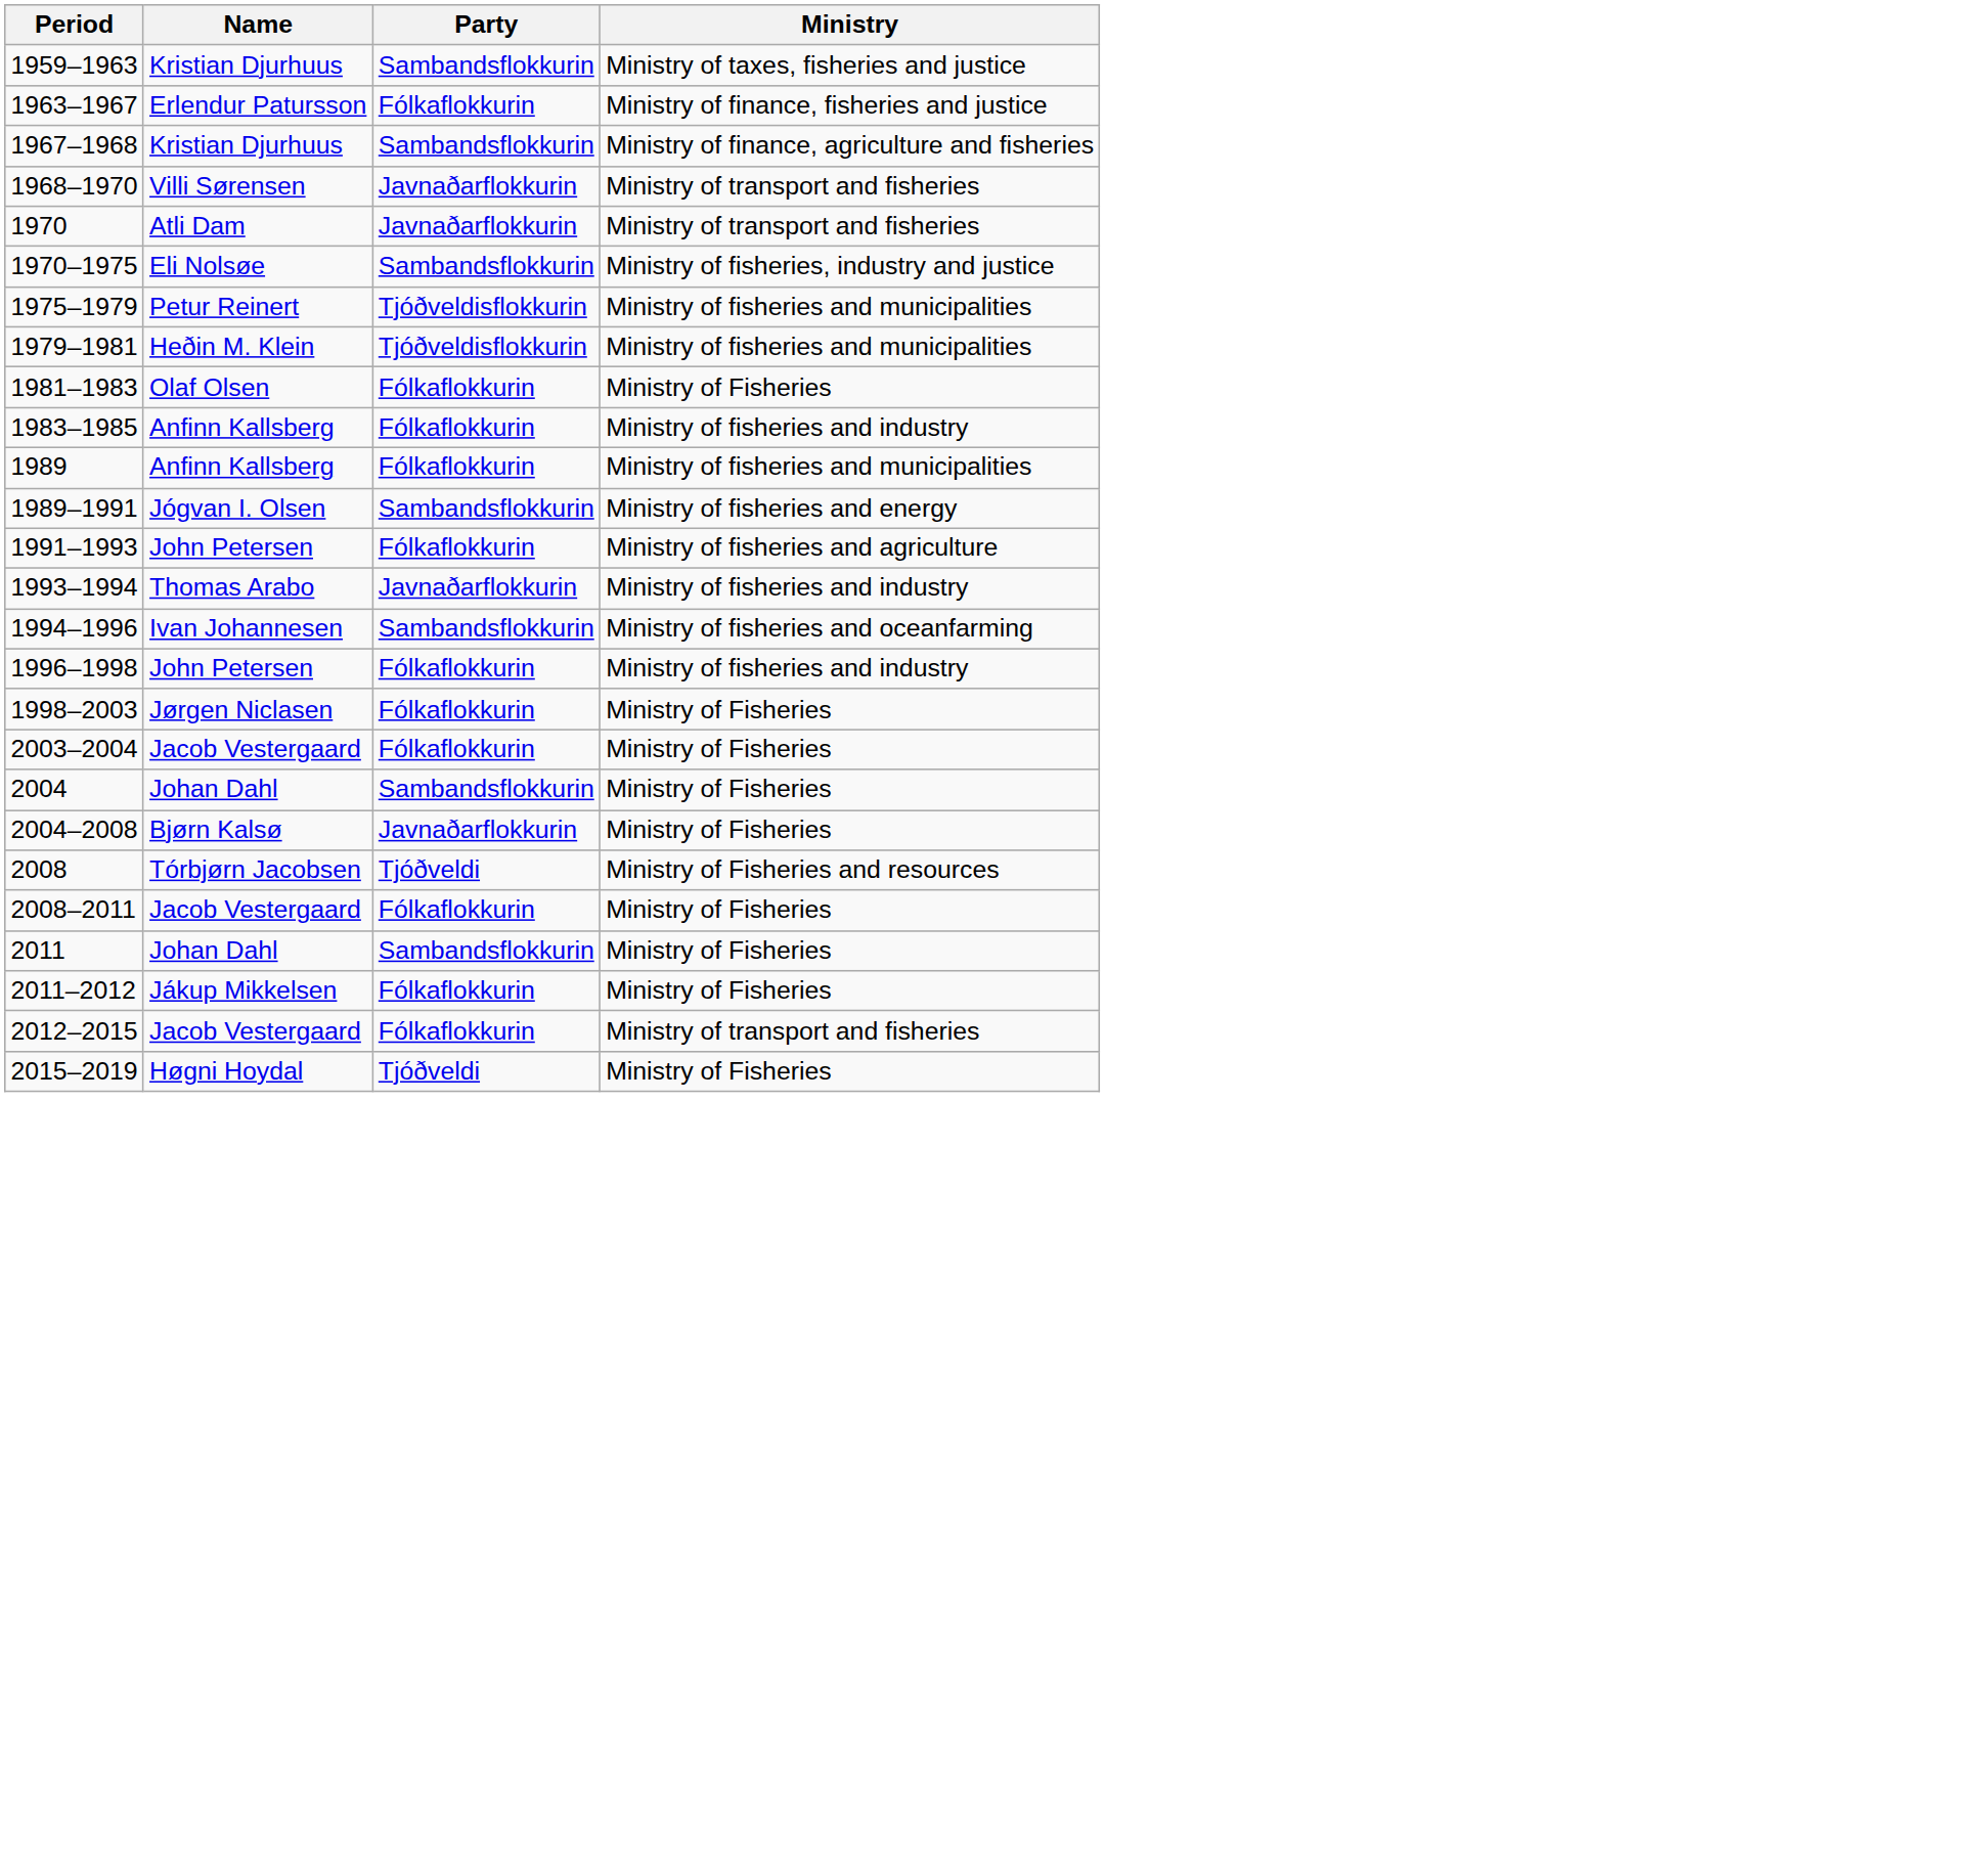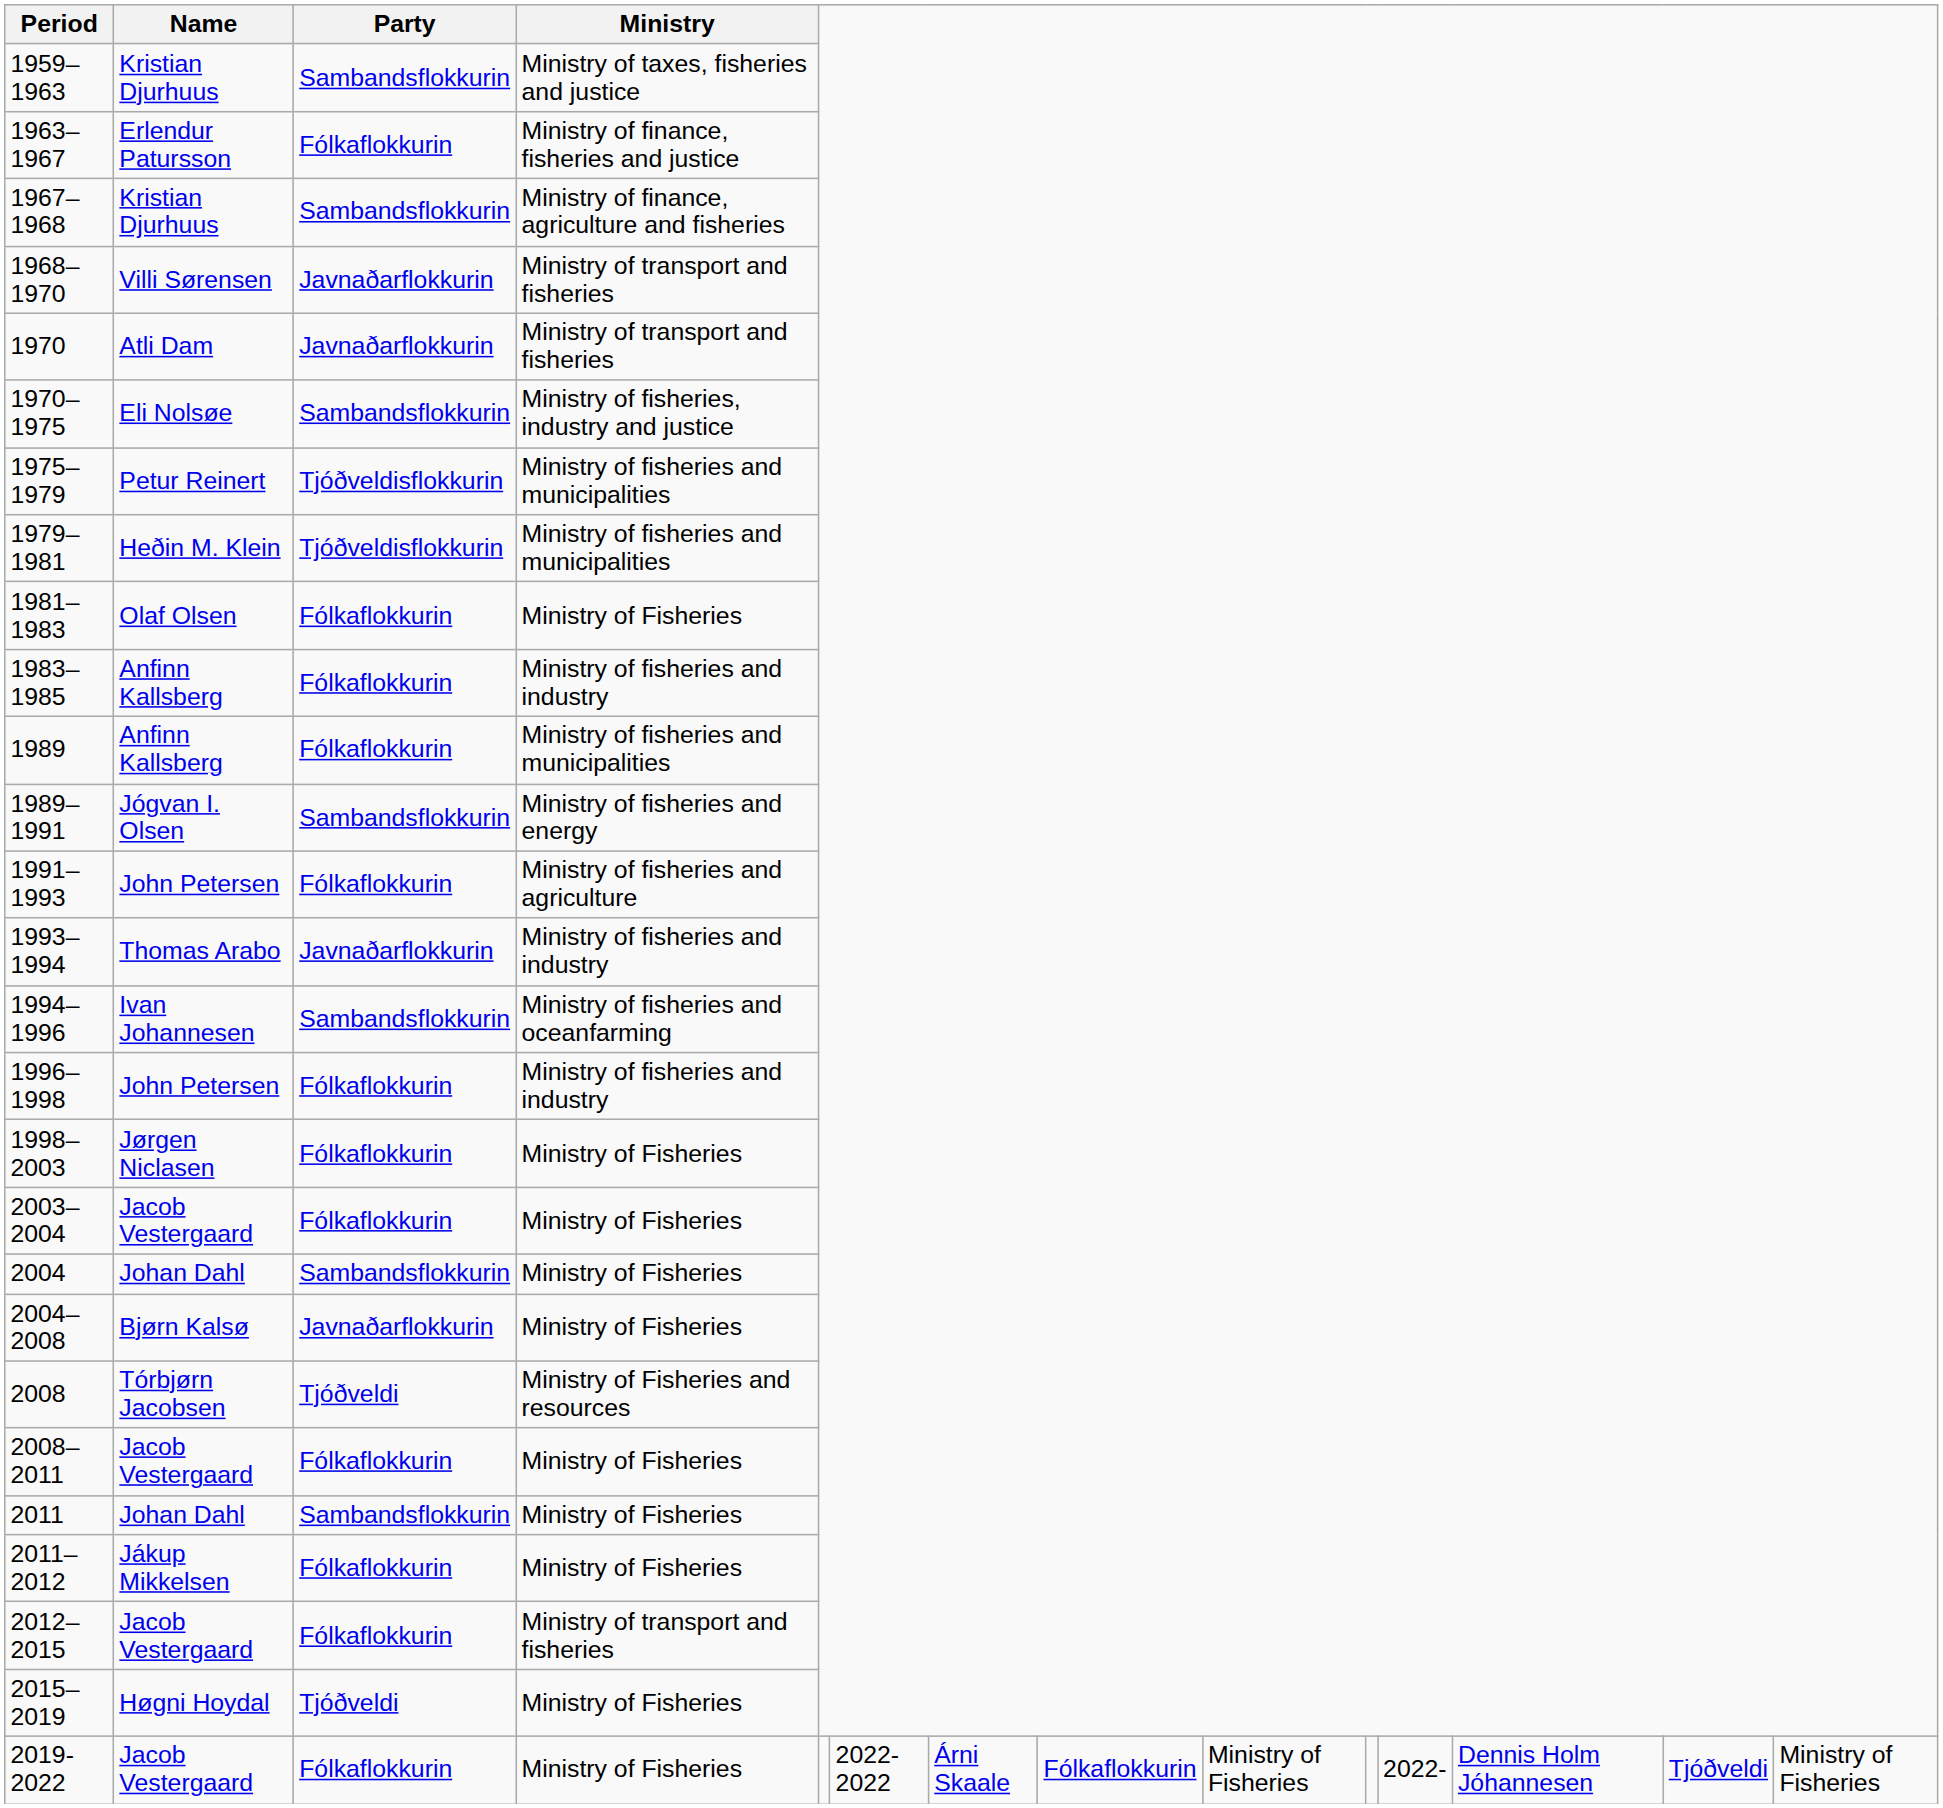 <table class="wikitable sortable">
 <tr>
 <th>Period</th>
 <th>Name</th>
 <th>Party</th>
 <th class="unsortable">Ministry</th>
 </tr>
 <tr>
 <td>1959–1963</td>
 <td><a href='#'>Kristian Djurhuus</a></td>
 <td><a href='#'>Sambandsflokkurin</a></td>
 <td>Ministry of taxes, fisheries and justice</td>
 </tr>
 <tr>
 <td>1963–1967</td>
 <td><a href='#'>Erlendur Patursson</a></td>
 <td><a href='#'>Fólkaflokkurin</a></td>
 <td>Ministry of finance, fisheries and justice</td>
 </tr>
 <tr>
 <td>1967–1968</td>
 <td><a href='#'>Kristian Djurhuus</a></td>
 <td><a href='#'>Sambandsflokkurin</a></td>
 <td>Ministry of finance, agriculture and fisheries</td>
 </tr>
 <tr>
 <td>1968–1970</td>
 <td><a href='#'>Villi Sørensen</a></td>
 <td><a href='#'>Javnaðarflokkurin</a></td>
 <td>Ministry of transport and fisheries</td>
 </tr>
 <tr>
 <td>1970</td>
 <td><a href='#'>Atli Dam</a></td>
 <td><a href='#'>Javnaðarflokkurin</a></td>
 <td>Ministry of transport and fisheries</td>
 </tr>
 <tr>
 <td>1970–1975</td>
 <td><a href='#'>Eli Nolsøe</a></td>
 <td><a href='#'>Sambandsflokkurin</a></td>
 <td>Ministry of fisheries, industry and justice</td>
 </tr>
 <tr>
 <td>1975–1979</td>
 <td><a href='#'>Petur Reinert</a></td>
 <td><a href='#'>Tjóðveldisflokkurin</a></td>
 <td>Ministry of fisheries and municipalities</td>
 </tr>
 <tr>
 <td>1979–1981</td>
 <td><a href='#'>Heðin M. Klein</a></td>
 <td><a href='#'>Tjóðveldisflokkurin</a></td>
 <td>Ministry of fisheries and municipalities</td>
 </tr>
 <tr>
 <td>1981–1983</td>
 <td><a href='#'>Olaf Olsen</a></td>
 <td><a href='#'>Fólkaflokkurin</a></td>
 <td>Ministry of Fisheries</td>
 </tr>
 <tr>
 <td>1983–1985</td>
 <td><a href='#'>Anfinn Kallsberg</a></td>
 <td><a href='#'>Fólkaflokkurin</a></td>
 <td>Ministry of fisheries and industry</td>
 </tr>
 <tr>
 <td>1989</td>
 <td><a href='#'>Anfinn Kallsberg</a></td>
 <td><a href='#'>Fólkaflokkurin</a></td>
 <td>Ministry of fisheries and municipalities</td>
 </tr>
 <tr>
 <td>1989–1991</td>
 <td><a href='#'>Jógvan I. Olsen</a></td>
 <td><a href='#'>Sambandsflokkurin</a></td>
 <td>Ministry of fisheries and energy</td>
 </tr>
 <tr>
 <td>1991–1993</td>
 <td><a href='#'>John Petersen</a></td>
 <td><a href='#'>Fólkaflokkurin</a></td>
 <td>Ministry of fisheries and agriculture</td>
 </tr>
 <tr>
 <td>1993–1994</td>
 <td><a href='#'>Thomas Arabo</a></td>
 <td><a href='#'>Javnaðarflokkurin</a></td>
 <td>Ministry of fisheries and industry</td>
 </tr>
 <tr>
 <td>1994–1996</td>
 <td><a href='#'>Ivan Johannesen</a></td>
 <td><a href='#'>Sambandsflokkurin</a></td>
 <td>Ministry of fisheries and oceanfarming</td>
 </tr>
 <tr>
 <td>1996–1998</td>
 <td><a href='#'>John Petersen</a></td>
 <td><a href='#'>Fólkaflokkurin</a></td>
 <td>Ministry of fisheries and industry</td>
 </tr>
 <tr>
 <td>1998–2003</td>
 <td><a href='#'>Jørgen Niclasen</a></td>
 <td><a href='#'>Fólkaflokkurin</a></td>
 <td>Ministry of Fisheries</td>
 </tr>
 <tr>
 <td>2003–2004</td>
 <td><a href='#'>Jacob Vestergaard</a></td>
 <td><a href='#'>Fólkaflokkurin</a></td>
 <td>Ministry of Fisheries</td>
 </tr>
 <tr>
 <td>2004</td>
 <td><a href='#'>Johan Dahl</a></td>
 <td><a href='#'>Sambandsflokkurin</a></td>
 <td>Ministry of Fisheries</td>
 </tr>
 <tr>
 <td>2004–2008</td>
 <td><a href='#'>Bjørn Kalsø</a></td>
 <td><a href='#'>Javnaðarflokkurin</a></td>
 <td>Ministry of Fisheries</td>
 </tr>
 <tr>
 <td>2008</td>
 <td><a href='#'>Tórbjørn Jacobsen</a></td>
 <td><a href='#'>Tjóðveldi</a></td>
 <td>Ministry of Fisheries and resources</td>
 </tr>
 <tr>
 <td>2008–2011</td>
 <td><a href='#'>Jacob Vestergaard</a></td>
 <td><a href='#'>Fólkaflokkurin</a></td>
 <td>Ministry of Fisheries</td>
 </tr>
 <tr>
 <td>2011</td>
 <td><a href='#'>Johan Dahl</a></td>
 <td><a href='#'>Sambandsflokkurin</a></td>
 <td>Ministry of Fisheries</td>
 </tr>
 <tr>
 <td>2011–2012</td>
 <td><a href='#'>Jákup Mikkelsen</a></td>
 <td><a href='#'>Fólkaflokkurin</a></td>
 <td>Ministry of Fisheries</td>
 </tr>
 <tr>
 <td>2012–2015</td>
 <td><a href='#'>Jacob Vestergaard</a></td>
 <td><a href='#'>Fólkaflokkurin</a></td>
 <td>Ministry of transport and fisheries</td>
 </tr>
 <tr>
 <td>2015–2019</td>
 <td><a href='#'>Høgni Hoydal</a></td>
 <td><a href='#'>Tjóðveldi</a></td>
 <td>Ministry of Fisheries</td>
 </tr>
+<tr>
+<td>2019-2022</td>
+<td><a href='#'>Jacob Vestergaard</a></td>
+<td><a href='#'>Fólkaflokkurin</a></td>
+<td>Ministry of Fisheries</td>
+<td></td>
+<td>2022-2022</td>
+<td><a href='#'>Árni Skaale</a></td>
+<td><a href='#'>Fólkaflokkurin</a></td>
+<td>Ministry of Fisheries</td>
+<td></td>
+<td>2022-</td>
+<td><a href='#'>Dennis Holm Jóhannesen</a></td>
+<td><a href='#'>Tjóðveldi</a></td>
+<td>Ministry of Fisheries</td>
+</tr>
 </table>
